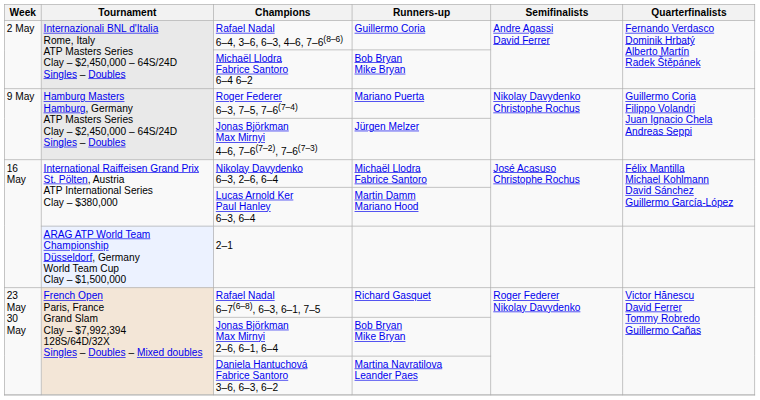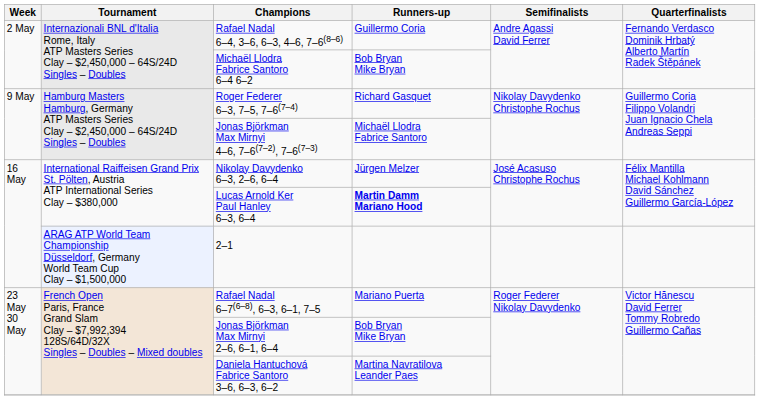 <table class=wikitable style=font-size:95%>
 <tr>
 <th style="width:48px;">Week</th>
 <th style="width:250px;">Tournament</th>
 <th style="width:200px;">Champions</th>
 <th style="width:200px;">Runners-up</th>
 <th style="width:190px;">Semifinalists</th>
 <th style="width:190px;">Quarterfinalists</th>
 </tr>
 <tr valign=top>
 <td rowspan=2>2 May</td>
 <td bgcolor=#E9E9E9 rowspan=2><a href='#'>Internazionali BNL d'Italia</a><br> Rome, Italy<br>ATP Masters Series<br>Clay – $2,450,000 – 64S/24D <br> <a href='#'>Singles</a> – <a href='#'>Doubles</a></td>
 <td> <a href='#'>Rafael Nadal</a><br>  6–4, 3–6, 6–3, 4–6, 7–6<sup>(8–6)</sup></td>
 <td> <a href='#'>Guillermo Coria</a></td>
 <td rowspan=2> <a href='#'>Andre Agassi</a> <br> <a href='#'>David Ferrer</a></td>
 <td rowspan=2> <a href='#'>Fernando Verdasco</a> <br> <a href='#'>Dominik Hrbatý</a><br> <a href='#'>Alberto Martín</a> <br> <a href='#'>Radek Štěpánek</a></td>
 </tr>
 <tr valign=top>
 <td> <a href='#'>Michaël Llodra</a> <br> <a href='#'>Fabrice Santoro</a><br> 6–4 6–2</td>
 <td> <a href='#'>Bob Bryan</a> <br> <a href='#'>Mike Bryan</a></td>
 </tr>
 <tr valign=top>
 <td rowspan=2>9 May</td>
 <td bgcolor=#E9E9E9 rowspan=2><a href='#'>Hamburg Masters</a><br> <a href='#'>Hamburg</a>, Germany<br>ATP Masters Series<br>Clay – $2,450,000 – 64S/24D <br> <a href='#'>Singles</a> – <a href='#'>Doubles</a></td>
 <td> <a href='#'>Roger Federer</a><br> 6–3, 7–5, 7–6<sup>(7–4)</sup></td>
-<td> <a href='#'>Mariano Puerta</a></td>
+<td> <a href='#'>Richard Gasquet</a></td>
 <td rowspan=2> <a href='#'>Nikolay Davydenko</a>  <br> <a href='#'>Christophe Rochus</a></td>
 <td rowspan=2> <a href='#'>Guillermo Coria</a> <br> <a href='#'>Filippo Volandri</a><br> <a href='#'>Juan Ignacio Chela</a>  <br> <a href='#'>Andreas Seppi</a></td>
 </tr>
 <tr valign=top>
 <td> <a href='#'>Jonas Björkman</a> <br>  <a href='#'>Max Mirnyi</a> <br>4–6, 7–6<sup>(7–2)</sup>, 7–6<sup>(7–3)</sup></td>
-<td> <a href='#'>Jürgen Melzer</a></td>
+<td> <a href='#'>Michaël Llodra</a> <br> <a href='#'>Fabrice Santoro</a></td>
 </tr>
 <tr valign=top>
 <td rowspan=3>16 May</td>
 <td rowspan=2><a href='#'>International Raiffeisen Grand Prix</a><br> <a href='#'>St. Pölten</a>, Austria<br>ATP International Series<br>Clay – $380,000</td>
 <td> <a href='#'>Nikolay Davydenko</a><br> 6–3, 2–6, 6–4</td>
-<td> <a href='#'>Michaël Llodra</a> <br> <a href='#'>Fabrice Santoro</a></td>
+<td> <a href='#'>Jürgen Melzer</a></td>
 <td rowspan=2> <a href='#'>José Acasuso</a> <br> <a href='#'>Christophe Rochus</a></td>
 <td rowspan=2> <a href='#'>Félix Mantilla</a><br> <a href='#'>Michael Kohlmann</a><br> <a href='#'>David Sánchez</a><br> <a href='#'>Guillermo García-López</a></td>
 </tr>
 <tr valign=top>
 <td> <a href='#'>Lucas Arnold Ker</a> <br> <a href='#'>Paul Hanley</a><br> 6–3, 6–4</td>
-<td> <a href='#'>Martin Damm</a> <br> <a href='#'>Mariano Hood</a></td>
+<td><strong> <a href='#'>Martin Damm</a> <br> <a href='#'>Mariano Hood</a></strong></td>
 </tr>
 <tr valign=top>
 <td bgcolor=#ECF2FF><a href='#'>ARAG ATP World Team Championship</a><br> <a href='#'>Düsseldorf</a>, Germany<br>World Team Cup<br>Clay – $1,500,000</td>
 <td><br> 2–1</td>
 <td></td>
 <td>  <br> <br> </td>
 <td>  <br><br></td>
 </tr>
 <tr valign=top>
 <td rowspan=3>23 May<br>30 May</td>
 <td rowspan="3" bgcolor="#F3E6D7"><a href='#'>French Open</a><br> Paris, France<br>Grand Slam<br>Clay – $7,992,394 <br> 128S/64D/32X<br> <a href='#'>Singles</a> – <a href='#'>Doubles</a> – <a href='#'>Mixed doubles</a></td>
 <td> <a href='#'>Rafael Nadal</a><br>6–7<sup>(6–8)</sup>, 6–3, 6–1, 7–5</td>
-<td> <a href='#'>Richard Gasquet</a></td>
+<td> <a href='#'>Mariano Puerta</a></td>
 <td rowspan=3> <a href='#'>Roger Federer</a><br> <a href='#'>Nikolay Davydenko</a></td>
 <td rowspan=3> <a href='#'>Victor Hănescu</a><br> <a href='#'>David Ferrer</a><br> <a href='#'>Tommy Robredo</a><br> <a href='#'>Guillermo Cañas</a></td>
 </tr>
 <tr valign=top>
 <td> <a href='#'>Jonas Björkman</a><br> <a href='#'>Max Mirnyi</a><br> 2–6, 6–1, 6–4</td>
 <td> <a href='#'>Bob Bryan</a><br> <a href='#'>Mike Bryan</a></td>
 </tr>
 <tr valign=top>
 <td> <a href='#'>Daniela Hantuchová</a><br> <a href='#'>Fabrice Santoro</a><br>3–6, 6–3, 6–2</td>
 <td> <a href='#'>Martina Navratilova</a><br> <a href='#'>Leander Paes</a></td>
 </tr>
 <tr>
 </tr>
 </table>
